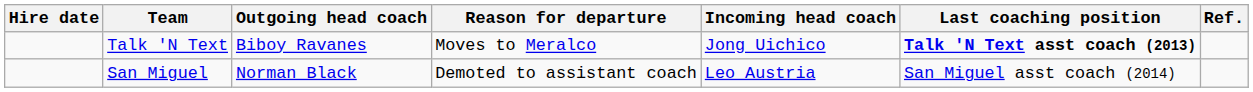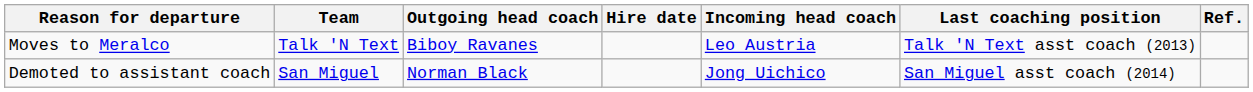 <table class="wikitable sortable">
 <tr>
-<th>Hire date</th>
+<th>Reason for departure</th>
 <th>Team</th>
 <th>Outgoing head coach</th>
-<th>Reason for departure</th>
+<th>Hire date</th>
 <th>Incoming head coach</th>
 <th class="unsortable">Last coaching position</th>
 <th class="unsortable">Ref.</th>
 </tr>
 <tr>
-<td align=center></td>
+<td>Moves to <a href='#'>Meralco</a></td>
 <td><a href='#'>Talk 'N Text</a></td>
 <td><a href='#'>Biboy Ravanes</a></td>
-<td>Moves to <a href='#'>Meralco</a></td>
-<td><a href='#'>Jong Uichico</a></td>
-<td><strong><a href='#'>Talk 'N Text</a> asst coach <small>(2013)</small></strong></td>
+<td align=center></td>
+<td><a href='#'>Leo Austria</a></td>
+<td><a href='#'>Talk 'N Text</a> asst coach <small>(2013)</small></td>
 <td align=center></td>
 </tr>
 <tr>
-<td align=center></td>
+<td>Demoted to assistant coach</td>
 <td><a href='#'>San Miguel</a></td>
 <td><a href='#'>Norman Black</a></td>
-<td>Demoted to assistant coach</td>
-<td><a href='#'>Leo Austria</a></td>
+<td align=center></td>
+<td><a href='#'>Jong Uichico</a></td>
 <td><a href='#'>San Miguel</a> asst coach <small>(2014)</small></td>
 <td align=center></td>
 </tr>
 </table>
